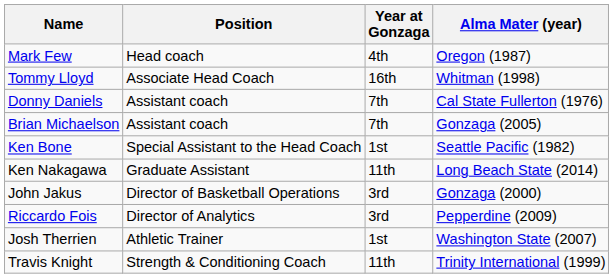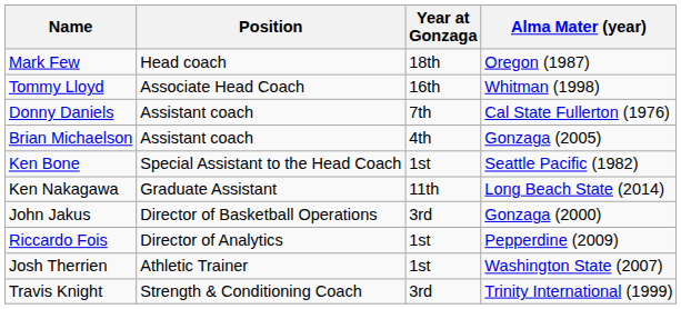 <table class="wikitable" style="font-size:90%;" border="1">
 <tr>
 <th>Name</th>
 <th>Position</th>
 <th>Year at<br>Gonzaga</th>
 <th><a href='#'>Alma Mater</a> (year)</th>
 </tr>
 <tr>
 <td><a href='#'>Mark Few</a></td>
 <td>Head coach</td>
-<td>4th</td>
+<td>18th</td>
 <td><a href='#'>Oregon</a> (1987)</td>
 </tr>
 <tr>
 <td><a href='#'>Tommy Lloyd</a></td>
 <td>Associate Head Coach</td>
 <td>16th</td>
 <td><a href='#'>Whitman</a> (1998)</td>
 </tr>
 <tr>
 <td><a href='#'>Donny Daniels</a></td>
 <td>Assistant coach</td>
 <td>7th</td>
 <td><a href='#'>Cal State Fullerton</a> (1976)</td>
 </tr>
 <tr>
 <td><a href='#'>Brian Michaelson</a></td>
 <td>Assistant coach</td>
-<td>7th</td>
+<td>4th</td>
 <td><a href='#'>Gonzaga</a> (2005)</td>
 </tr>
 <tr>
 <td><a href='#'>Ken Bone</a></td>
 <td>Special Assistant to the Head Coach</td>
 <td>1st</td>
 <td><a href='#'>Seattle Pacific</a> (1982)</td>
 </tr>
 <tr>
 <td>Ken Nakagawa</td>
 <td>Graduate Assistant</td>
 <td>11th</td>
 <td><a href='#'>Long Beach State</a> (2014)</td>
 </tr>
 <tr>
 <td>John Jakus</td>
 <td>Director of Basketball Operations</td>
 <td>3rd</td>
 <td><a href='#'>Gonzaga</a> (2000)</td>
 </tr>
 <tr>
 <td><a href='#'>Riccardo Fois</a></td>
 <td>Director of Analytics</td>
-<td>3rd</td>
+<td>1st</td>
 <td><a href='#'>Pepperdine</a> (2009)</td>
 </tr>
 <tr>
 <td>Josh Therrien</td>
 <td>Athletic Trainer</td>
 <td>1st</td>
 <td><a href='#'>Washington State</a> (2007)</td>
 </tr>
 <tr>
 <td>Travis Knight</td>
 <td>Strength & Conditioning Coach</td>
-<td>11th</td>
+<td>3rd</td>
 <td><a href='#'>Trinity International</a> (1999)</td>
 </tr>
 </table>
